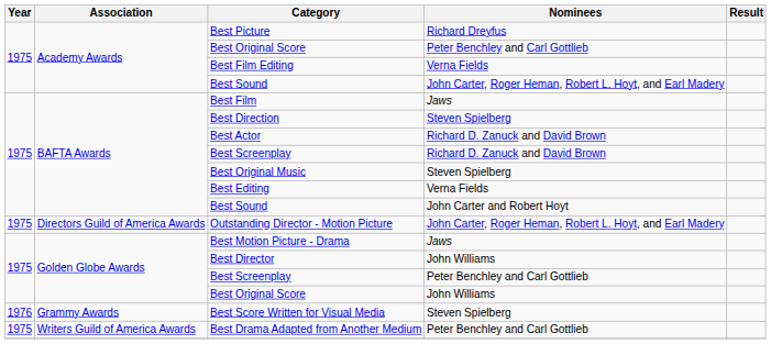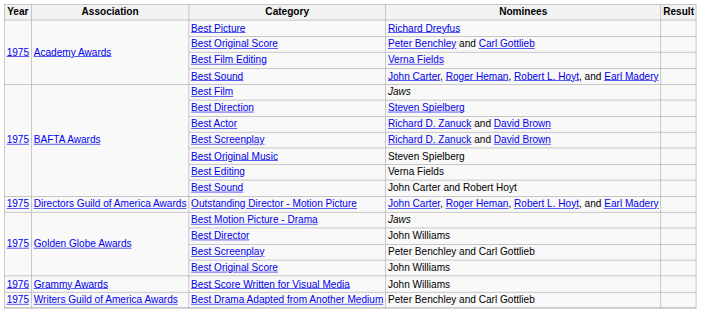 <table class="wikitable sortable">
 <tr>
 <th>Year</th>
 <th>Association</th>
 <th>Category</th>
 <th>Nominees</th>
 <th>Result</th>
 </tr>
 <tr>
 <td style="text-align:center;", rowspan=4><a href='#'>1975</a></td>
 <td rowspan=4><a href='#'>Academy Awards</a></td>
 <td><a href='#'>Best Picture</a></td>
 <td><a href='#'>Richard Dreyfus</a></td>
 <td></td>
 </tr>
 <tr>
 <td><a href='#'>Best Original Score</a></td>
 <td><a href='#'>Peter Benchley</a> and <a href='#'>Carl Gottlieb</a></td>
 <td></td>
 </tr>
 <tr>
 <td><a href='#'>Best Film Editing</a></td>
 <td><a href='#'>Verna Fields</a></td>
 <td></td>
 </tr>
 <tr>
 <td><a href='#'>Best Sound</a></td>
 <td><a href='#'>John Carter</a>, <a href='#'>Roger Heman</a>, <a href='#'>Robert L. Hoyt</a>, and <a href='#'>Earl Madery</a></td>
 <td></td>
 </tr>
 <tr>
 <td style="text-align:center;", rowspan=7><a href='#'>1975</a></td>
 <td rowspan=7><a href='#'>BAFTA Awards</a></td>
 <td><a href='#'>Best Film</a></td>
 <td><em>Jaws</em></td>
 <td></td>
 </tr>
 <tr>
 <td><a href='#'>Best Direction</a></td>
 <td><a href='#'>Steven Spielberg</a></td>
 <td></td>
 </tr>
 <tr>
 <td><a href='#'>Best Actor</a></td>
 <td><a href='#'>Richard D. Zanuck</a> and <a href='#'>David Brown</a></td>
 <td></td>
 </tr>
 <tr>
 <td><a href='#'>Best Screenplay</a></td>
 <td><a href='#'>Richard D. Zanuck</a> and <a href='#'>David Brown</a></td>
 <td></td>
 </tr>
 <tr>
 <td><a href='#'>Best Original Music</a></td>
 <td>Steven Spielberg</td>
 <td></td>
 </tr>
 <tr>
 <td><a href='#'>Best Editing</a></td>
 <td>Verna Fields</td>
 <td></td>
 </tr>
 <tr>
 <td><a href='#'>Best Sound</a></td>
 <td>John Carter and Robert Hoyt</td>
 <td></td>
 </tr>
 <tr>
 <td style="text-align:center;"><a href='#'>1975</a></td>
 <td><a href='#'>Directors Guild of America Awards</a></td>
 <td><a href='#'>Outstanding Director - Motion Picture</a></td>
 <td><a href='#'>John Carter</a>, <a href='#'>Roger Heman</a>, <a href='#'>Robert L. Hoyt</a>, and <a href='#'>Earl Madery</a></td>
 <td></td>
 </tr>
 <tr>
 <td style="text-align:center;", rowspan=4><a href='#'>1975</a></td>
 <td rowspan=4><a href='#'>Golden Globe Awards</a></td>
 <td><a href='#'>Best Motion Picture - Drama</a></td>
 <td><em>Jaws</em></td>
 <td></td>
 </tr>
 <tr>
 <td><a href='#'>Best Director</a></td>
 <td>John Williams</td>
 <td></td>
 </tr>
 <tr>
 <td><a href='#'>Best Screenplay</a></td>
 <td>Peter Benchley and Carl Gottlieb</td>
 <td></td>
 </tr>
 <tr>
 <td><a href='#'>Best Original Score</a></td>
 <td>John Williams</td>
 <td></td>
 </tr>
 <tr>
 <td style="text-align:center;"><a href='#'>1976</a></td>
 <td><a href='#'>Grammy Awards</a></td>
 <td><a href='#'>Best Score Written for Visual Media</a></td>
-<td>Steven Spielberg</td>
+<td>John Williams</td>
 <td></td>
 </tr>
 <tr>
 <td style="text-align:center;"><a href='#'>1975</a></td>
 <td><a href='#'>Writers Guild of America Awards</a></td>
 <td><a href='#'>Best Drama Adapted from Another Medium</a></td>
 <td>Peter Benchley and Carl Gottlieb</td>
 <td></td>
 </tr>
 <tr>
 </tr>
 </table>
